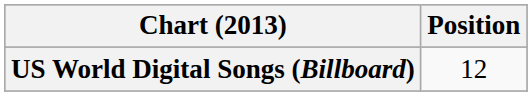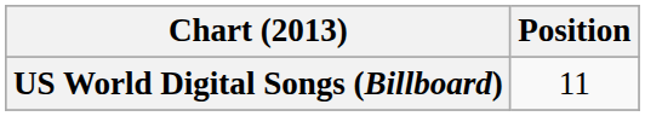 <table class="wikitable plainrowheaders" style="text-align:center;">
 <tr>
 <th>Chart (2013)</th>
 <th>Position</th>
 </tr>
 <tr>
 <th scope="row">US World Digital Songs (<em>Billboard</em>)</th>
-<td>12</td>
+<td>11</td>
 </tr>
 </table>
